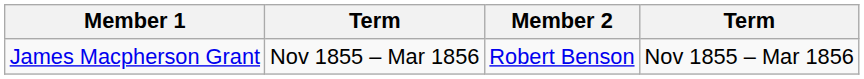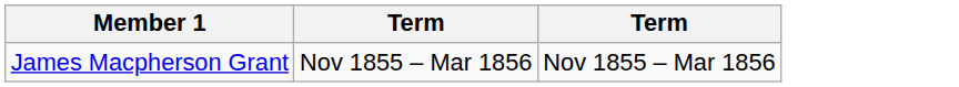 <table class="wikitable">
 <tr>
 <th>Member 1</th>
 <th>Term</th>
-<th>Member 2</th>
 <th>Term</th>
 </tr>
 <tr>
 <td><a href='#'>James Macpherson Grant</a></td>
 <td>Nov 1855 – Mar 1856</td>
-<td><a href='#'>Robert Benson</a></td>
 <td>Nov 1855 – Mar 1856</td>
 </tr>
 </table>
